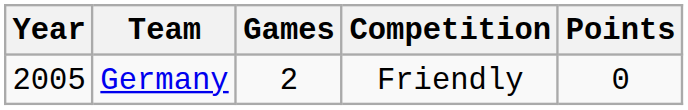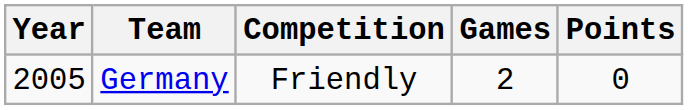 <table class="wikitable">
 <tr>
 <th>Year</th>
 <th>Team</th>
+<th>Competition</th>
 <th>Games</th>
-<th>Competition</th>
 <th>Points</th>
 </tr>
 <tr align="center">
 <td>2005</td>
 <td><a href='#'>Germany</a></td>
+<td>Friendly</td>
 <td>2</td>
-<td>Friendly</td>
 <td>0</td>
 </tr>
 </table>
